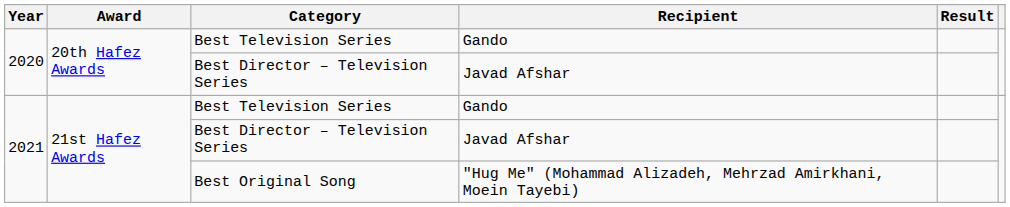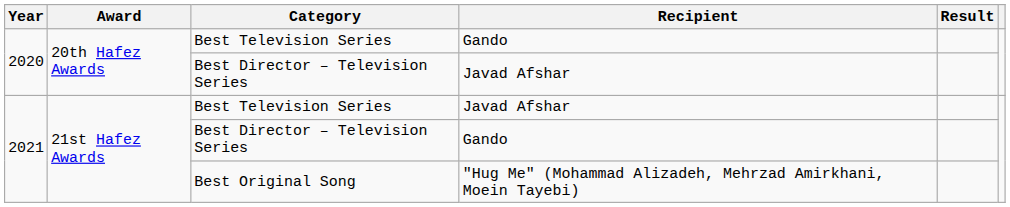 <table class="wikitable sortable">
 <tr>
 <th>Year</th>
 <th>Award</th>
 <th>Category</th>
 <th>Recipient</th>
 <th>Result</th>
 <th></th>
 </tr>
 <tr>
 <td rowspan="2">2020</td>
 <td rowspan="2">20th <a href='#'>Hafez Awards</a></td>
 <td>Best Television Series</td>
 <td>Gando</td>
 <td></td>
 <td rowspan="2"></td>
 </tr>
 <tr>
 <td>Best Director – Television Series</td>
 <td>Javad Afshar</td>
 <td></td>
 </tr>
 <tr>
 <td rowspan="3">2021</td>
 <td rowspan="3">21st <a href='#'>Hafez Awards</a></td>
 <td>Best Television Series</td>
-<td>Gando</td>
+<td>Javad Afshar</td>
 <td></td>
 <td rowspan="3"></td>
 </tr>
 <tr>
 <td>Best Director – Television Series</td>
-<td>Javad Afshar</td>
+<td>Gando</td>
 <td></td>
 </tr>
 <tr>
 <td>Best Original Song</td>
 <td>"Hug Me" (Mohammad Alizadeh, Mehrzad Amirkhani, Moein Tayebi)</td>
 <td></td>
 </tr>
 </table>
